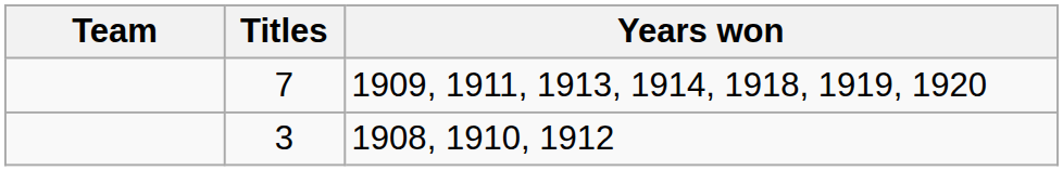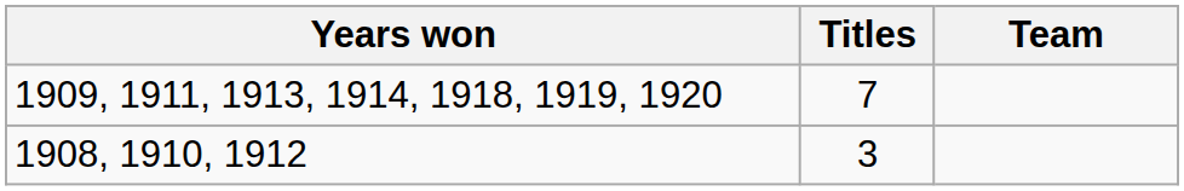 <table class="wikitable sortable" style="text-align:left" width="500px">
 <tr>
+<th width=350px>Years won</th>
+<th width=50px>Titles</th>
 <th width=100px>Team</th>
-<th width=50px>Titles</th>
-<th width=350px>Years won</th>
 </tr>
 <tr>
+<td>1909, 1911, 1913, 1914, 1918, 1919, 1920</td>
+<td align="center">7</td>
 <td></td>
-<td align="center">7</td>
-<td>1909, 1911, 1913, 1914, 1918, 1919, 1920</td>
 </tr>
 <tr>
+<td>1908, 1910, 1912</td>
+<td align="center">3</td>
 <td></td>
-<td align="center">3</td>
-<td>1908, 1910, 1912</td>
 </tr>
 </table>
